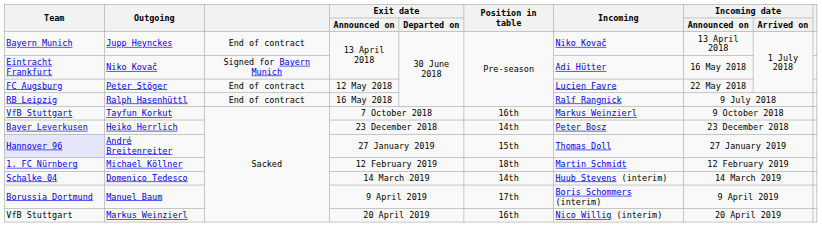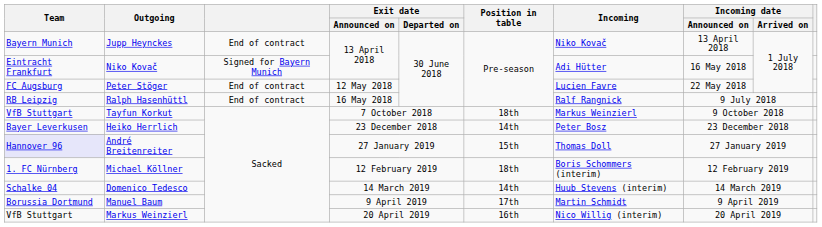 <table class="wikitable sortable" style="text-align:center">
 <tr>
 <th rowspan="2">Team</th>
 <th rowspan="2">Outgoing</th>
 <th rowspan="2"></th>
 <th colspan="2">Exit date</th>
 <th rowspan="2">Position in table</th>
 <th rowspan="2">Incoming</th>
 <th colspan="2">Incoming date</th>
 <th rowspan="2"></th>
 </tr>
 <tr>
 <th>Announced on</th>
 <th>Departed on</th>
 <th>Announced on</th>
 <th>Arrived on</th>
 </tr>
 <tr>
 <td align="left"><a href='#'>Bayern Munich</a></td>
 <td align="left"> <a href='#'>Jupp Heynckes</a></td>
 <td>End of contract</td>
 <td rowspan="2">13 April 2018</td>
 <td rowspan="4">30 June 2018</td>
 <td rowspan="4">Pre-season</td>
 <td align="left"> <a href='#'>Niko Kovač</a></td>
 <td>13 April 2018</td>
 <td rowspan="3">1 July 2018</td>
 <td></td>
 </tr>
 <tr>
 <td align="left"><a href='#'>Eintracht Frankfurt</a></td>
 <td align="left"> <a href='#'>Niko Kovač</a></td>
 <td>Signed for <a href='#'>Bayern Munich</a></td>
 <td align="left"> <a href='#'>Adi Hütter</a></td>
 <td>16 May 2018</td>
 <td></td>
 </tr>
 <tr>
 <td align="left"><a href='#'>FC Augsburg</a></td>
 <td align="left"> <a href='#'>Peter Stöger</a></td>
 <td>End of contract</td>
 <td>12 May 2018</td>
 <td align="left"> <a href='#'>Lucien Favre</a></td>
 <td>22 May 2018</td>
 <td></td>
 </tr>
 <tr>
 <td align="left"><a href='#'>RB Leipzig</a></td>
 <td align="left"> <a href='#'>Ralph Hasenhüttl</a></td>
 <td>End of contract</td>
 <td>16 May 2018</td>
 <td align="left"> <a href='#'>Ralf Rangnick</a></td>
 <td colspan="2">9 July 2018</td>
 <td></td>
 </tr>
 <tr>
 <td align="left"><a href='#'>VfB Stuttgart</a></td>
 <td align="left"> <a href='#'>Tayfun Korkut</a></td>
 <td rowspan="7">Sacked</td>
 <td colspan="2">7 October 2018</td>
-<td>16th</td>
+<td>18th</td>
 <td align="left"> <a href='#'>Markus Weinzierl</a></td>
 <td colspan="2">9 October 2018</td>
 <td></td>
 </tr>
 <tr>
 <td align="left"><a href='#'>Bayer Leverkusen</a></td>
 <td align="left"> <a href='#'>Heiko Herrlich</a></td>
 <td colspan="2">23 December 2018</td>
 <td>14th</td>
 <td align="left"> <a href='#'>Peter Bosz</a></td>
 <td colspan="2">23 December 2018</td>
 <td></td>
 </tr>
 <tr>
 <td align="left" style="background: lavender;"><a href='#'>Hannover 96</a></td>
 <td align="left"> <a href='#'>André Breitenreiter</a></td>
 <td colspan="2">27 January 2019</td>
 <td>15th</td>
 <td align="left"> <a href='#'>Thomas Doll</a></td>
 <td colspan="2">27 January 2019</td>
 <td></td>
 </tr>
 <tr>
 <td align="left"><a href='#'>1. FC Nürnberg</a></td>
 <td align="left"> <a href='#'>Michael Köllner</a></td>
 <td colspan="2">12 February 2019</td>
 <td>18th</td>
-<td align="left"> <a href='#'>Martin Schmidt</a></td>
+<td align="left"> <a href='#'>Boris Schommers</a> (interim)</td>
 <td colspan="2">12 February 2019</td>
 <td></td>
 </tr>
 <tr>
 <td align="left"><a href='#'>Schalke 04</a></td>
 <td align="left"> <a href='#'>Domenico Tedesco</a></td>
 <td colspan="2">14 March 2019</td>
 <td>14th</td>
 <td align="left"> <a href='#'>Huub Stevens</a> (interim)</td>
 <td colspan="2">14 March 2019</td>
 <td></td>
 </tr>
 <tr>
 <td align="left"><a href='#'>Borussia Dortmund</a></td>
 <td align="left"> <a href='#'>Manuel Baum</a></td>
 <td colspan="2">9 April 2019</td>
 <td>17th</td>
-<td align="left"> <a href='#'>Boris Schommers</a> (interim)</td>
+<td align="left"> <a href='#'>Martin Schmidt</a></td>
 <td colspan="2">9 April 2019</td>
 <td></td>
 </tr>
 <tr>
 <td align="left">VfB Stuttgart</td>
 <td align="left"> <a href='#'>Markus Weinzierl</a></td>
 <td colspan="2">20 April 2019</td>
 <td>16th</td>
 <td align="left"> <a href='#'>Nico Willig</a> (interim)</td>
 <td colspan="2">20 April 2019</td>
 <td></td>
 </tr>
 </table>
